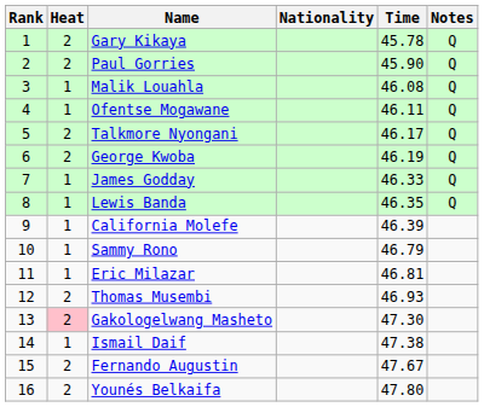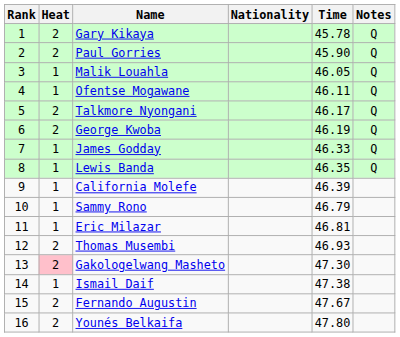 <table class="wikitable sortable" style="text-align:center">
 <tr>
 <th>Rank</th>
 <th>Heat</th>
 <th>Name</th>
 <th>Nationality</th>
 <th>Time</th>
 <th>Notes</th>
 </tr>
 <tr bgcolor=ccffcc>
 <td>1</td>
 <td>2</td>
 <td align=left><a href='#'>Gary Kikaya</a></td>
 <td align=left></td>
 <td>45.78</td>
 <td>Q</td>
 </tr>
 <tr bgcolor=ccffcc>
 <td>2</td>
 <td>2</td>
 <td align=left><a href='#'>Paul Gorries</a></td>
 <td align=left></td>
 <td>45.90</td>
 <td>Q</td>
 </tr>
 <tr bgcolor=ccffcc>
 <td>3</td>
 <td>1</td>
 <td align=left><a href='#'>Malik Louahla</a></td>
 <td align=left></td>
-<td>46.08</td>
+<td>46.05</td>
 <td>Q</td>
 </tr>
 <tr bgcolor=ccffcc>
 <td>4</td>
 <td>1</td>
 <td align=left><a href='#'>Ofentse Mogawane</a></td>
 <td align=left></td>
 <td>46.11</td>
 <td>Q</td>
 </tr>
 <tr bgcolor=ccffcc>
 <td>5</td>
 <td>2</td>
 <td align=left><a href='#'>Talkmore Nyongani</a></td>
 <td align=left></td>
 <td>46.17</td>
 <td>Q</td>
 </tr>
 <tr bgcolor=ccffcc>
 <td>6</td>
 <td>2</td>
 <td align=left><a href='#'>George Kwoba</a></td>
 <td align=left></td>
 <td>46.19</td>
 <td>Q</td>
 </tr>
 <tr bgcolor=ccffcc>
 <td>7</td>
 <td>1</td>
 <td align=left><a href='#'>James Godday</a></td>
 <td align=left></td>
 <td>46.33</td>
 <td>Q</td>
 </tr>
 <tr bgcolor=ccffcc>
 <td>8</td>
 <td>1</td>
 <td align=left><a href='#'>Lewis Banda</a></td>
 <td align=left></td>
 <td>46.35</td>
 <td>Q</td>
 </tr>
 <tr>
 <td>9</td>
 <td>1</td>
 <td align=left><a href='#'>California Molefe</a></td>
 <td align=left></td>
 <td>46.39</td>
 <td></td>
 </tr>
 <tr>
 <td>10</td>
 <td>1</td>
 <td align=left><a href='#'>Sammy Rono</a></td>
 <td align=left></td>
 <td>46.79</td>
 <td></td>
 </tr>
 <tr>
 <td>11</td>
 <td>1</td>
 <td align=left><a href='#'>Eric Milazar</a></td>
 <td align=left></td>
 <td>46.81</td>
 <td></td>
 </tr>
 <tr>
 <td>12</td>
 <td>2</td>
 <td align=left><a href='#'>Thomas Musembi</a></td>
 <td align=left></td>
 <td>46.93</td>
 <td></td>
 </tr>
 <tr>
 <td>13</td>
 <td style="background: pink;">2</td>
 <td align=left><a href='#'>Gakologelwang Masheto</a></td>
 <td align=left></td>
 <td>47.30</td>
 <td></td>
 </tr>
 <tr>
 <td>14</td>
 <td>1</td>
 <td align=left><a href='#'>Ismail Daif</a></td>
 <td align=left></td>
 <td>47.38</td>
 <td></td>
 </tr>
 <tr>
 <td>15</td>
 <td>2</td>
 <td align=left><a href='#'>Fernando Augustin</a></td>
 <td align=left></td>
 <td>47.67</td>
 <td></td>
 </tr>
 <tr>
 <td>16</td>
 <td>2</td>
 <td align=left><a href='#'>Younés Belkaifa</a></td>
 <td align=left></td>
 <td>47.80</td>
 <td></td>
 </tr>
 </table>
